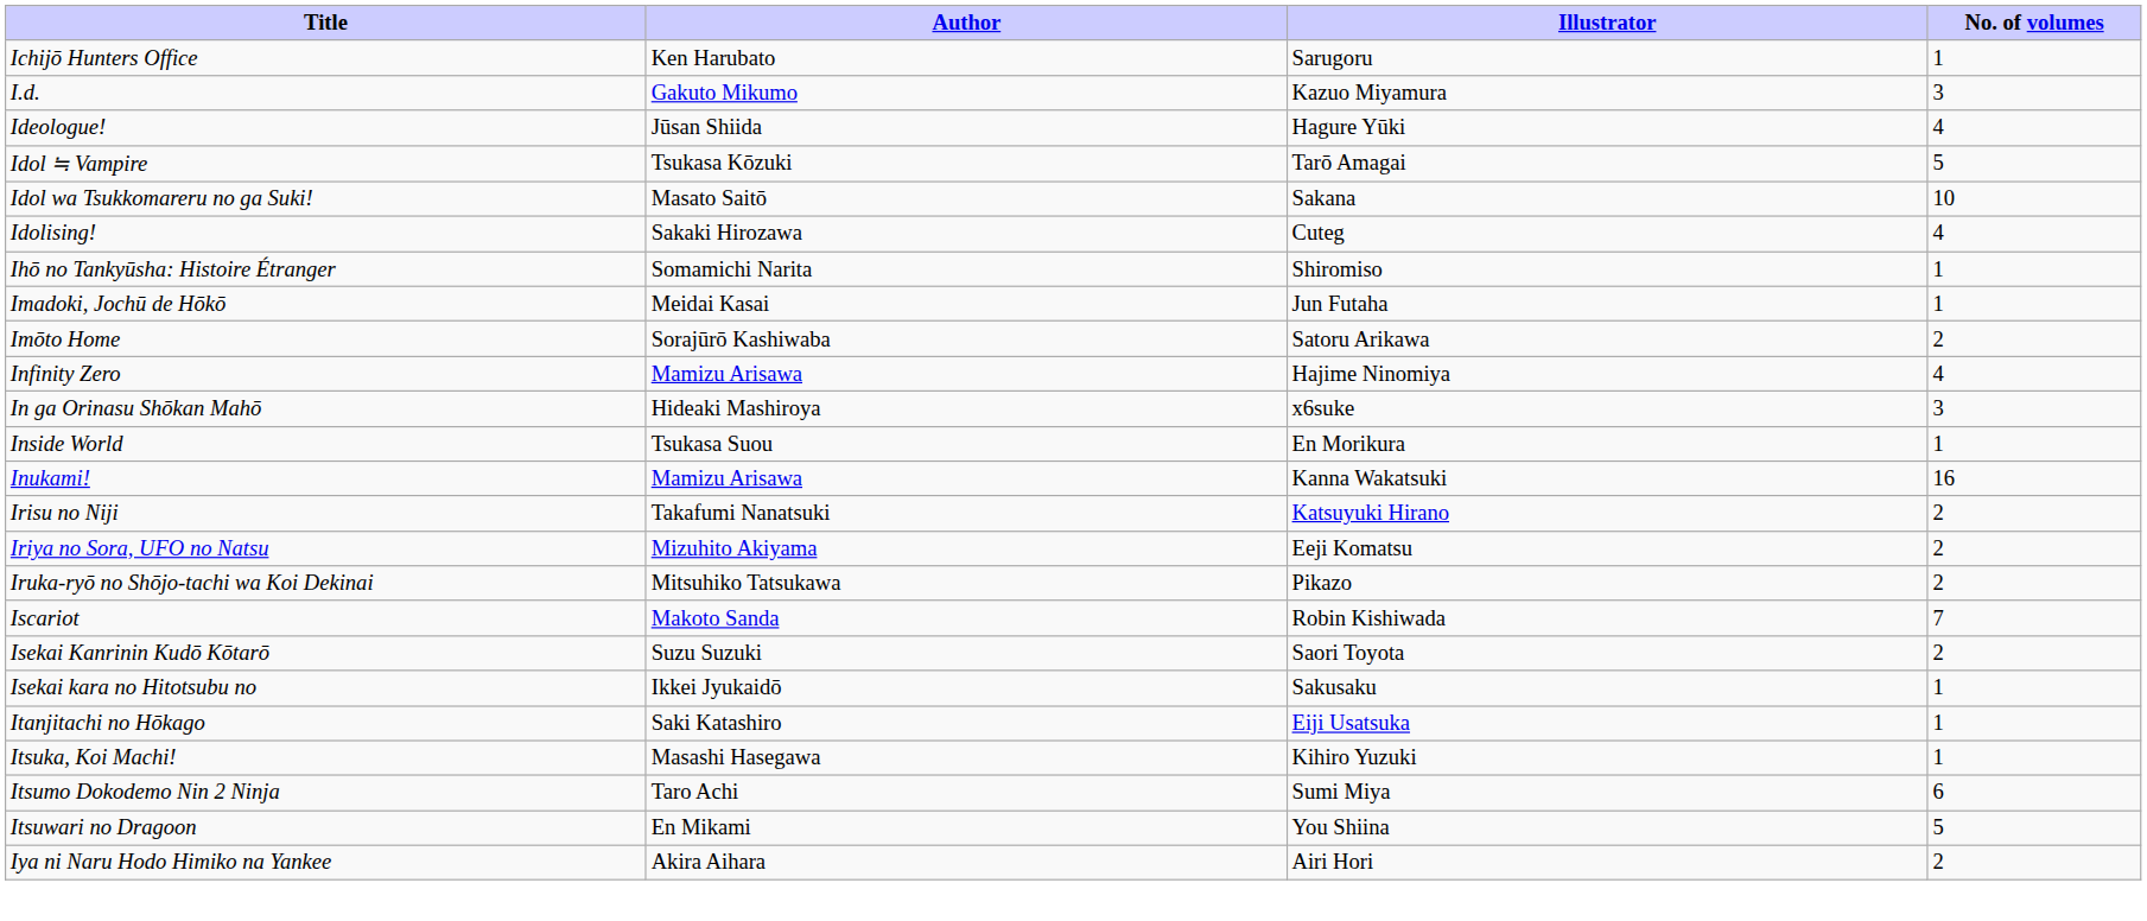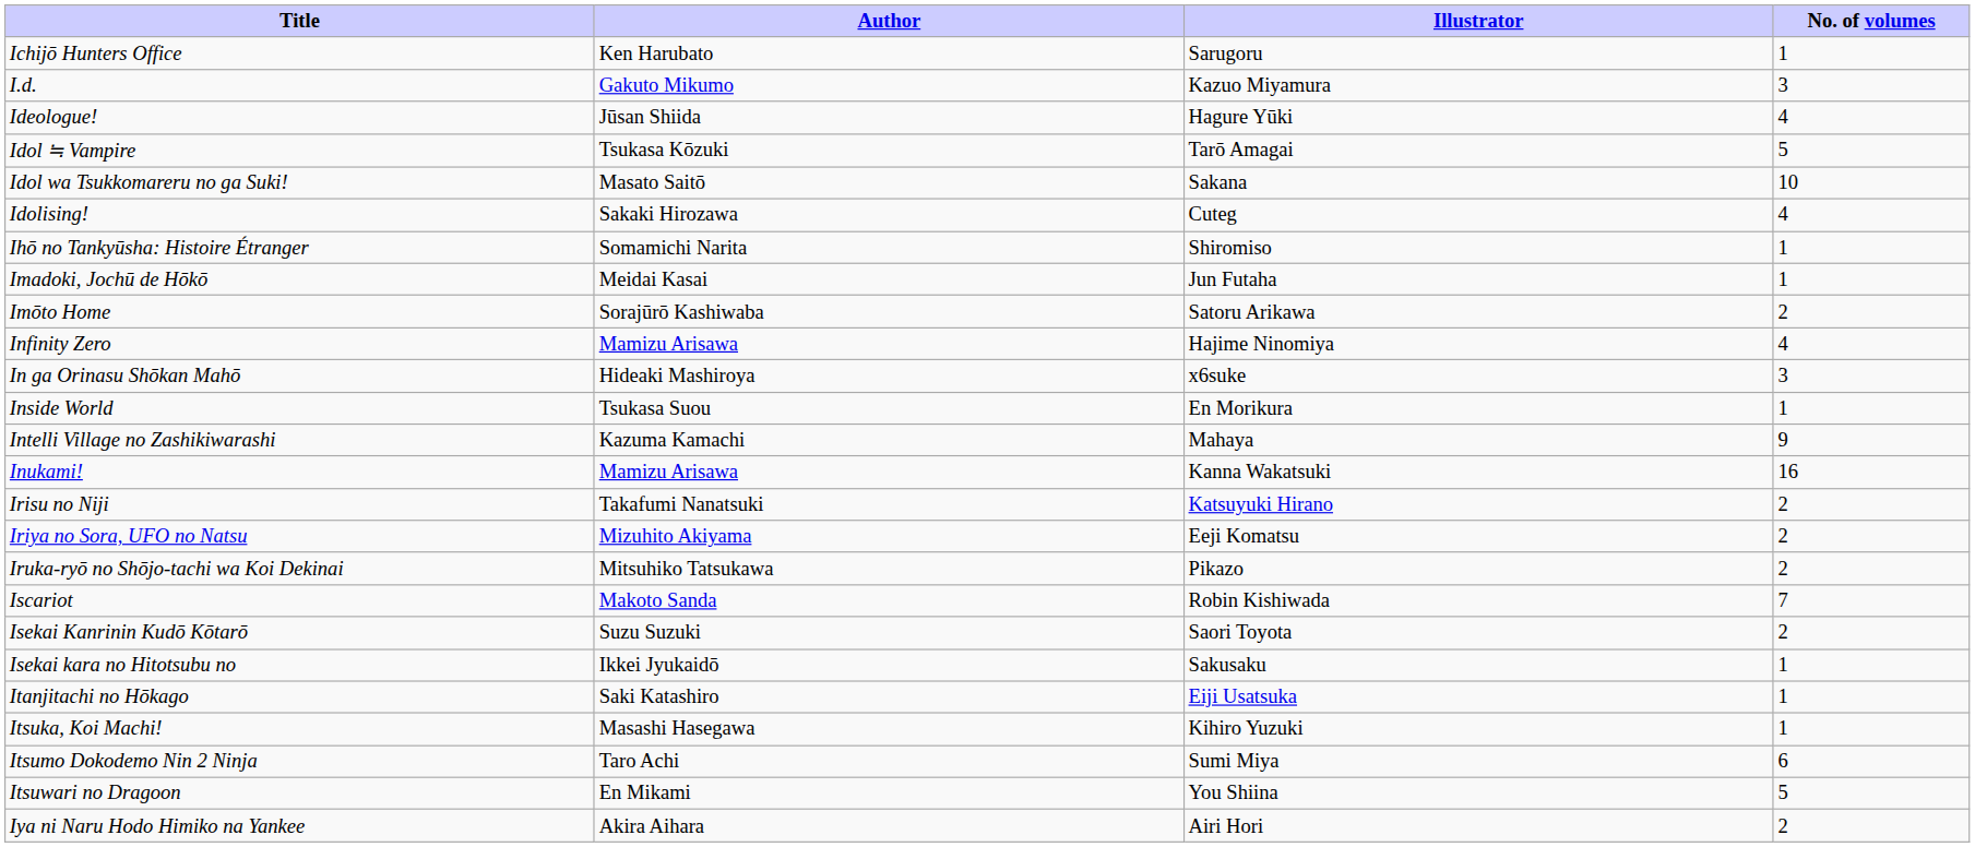 <table class="wikitable" style="width: 98%;">
 <tr>
 <th width=30% style="background:#ccf;">Title</th>
 <th width=30% style="background:#ccf;"><a href='#'>Author</a></th>
 <th width=30% style="background:#ccf;"><a href='#'>Illustrator</a></th>
 <th width=10% style="background:#ccf;">No. of <a href='#'>volumes</a></th>
 </tr>
 <tr>
 <td><em>Ichijō Hunters Office</em></td>
 <td>Ken Harubato</td>
 <td>Sarugoru</td>
 <td>1</td>
 </tr>
 <tr>
 <td><em>I.d.</em></td>
 <td><a href='#'>Gakuto Mikumo</a></td>
 <td>Kazuo Miyamura</td>
 <td>3</td>
 </tr>
 <tr>
 <td><em>Ideologue!</em></td>
 <td>Jūsan Shiida</td>
 <td>Hagure Yūki</td>
 <td>4</td>
 </tr>
 <tr>
 <td><em>Idol ≒ Vampire</em></td>
 <td>Tsukasa Kōzuki</td>
 <td>Tarō Amagai</td>
 <td>5</td>
 </tr>
 <tr>
 <td><em>Idol wa Tsukkomareru no ga Suki!</em></td>
 <td>Masato Saitō</td>
 <td>Sakana</td>
 <td>10</td>
 </tr>
 <tr>
 <td><em>Idolising!</em></td>
 <td>Sakaki Hirozawa</td>
 <td>Cuteg</td>
 <td>4</td>
 </tr>
 <tr>
 <td><em>Ihō no Tankyūsha: Histoire Étranger</em></td>
 <td>Somamichi Narita</td>
 <td>Shiromiso</td>
 <td>1</td>
 </tr>
 <tr>
 <td><em>Imadoki, Jochū de Hōkō</em></td>
 <td>Meidai Kasai</td>
 <td>Jun Futaha</td>
 <td>1</td>
 </tr>
 <tr>
 <td><em>Imōto Home</em></td>
 <td>Sorajūrō Kashiwaba</td>
 <td>Satoru Arikawa</td>
 <td>2</td>
 </tr>
 <tr>
 <td><em>Infinity Zero</em></td>
 <td><a href='#'>Mamizu Arisawa</a></td>
 <td>Hajime Ninomiya</td>
 <td>4</td>
 </tr>
 <tr>
 <td><em>In ga Orinasu Shōkan Mahō</em></td>
 <td>Hideaki Mashiroya</td>
 <td>x6suke</td>
 <td>3</td>
 </tr>
 <tr>
 <td><em>Inside World</em></td>
 <td>Tsukasa Suou</td>
 <td>En Morikura</td>
 <td>1</td>
 </tr>
 <tr>
+<td><em>Intelli Village no Zashikiwarashi</em></td>
+<td>Kazuma Kamachi</td>
+<td>Mahaya</td>
+<td>9</td>
+</tr>
+<tr>
 <td><em><a href='#'>Inukami!</a></em></td>
 <td><a href='#'>Mamizu Arisawa</a></td>
 <td>Kanna Wakatsuki</td>
 <td>16</td>
 </tr>
 <tr>
 <td><em>Irisu no Niji</em></td>
 <td>Takafumi Nanatsuki</td>
 <td><a href='#'>Katsuyuki Hirano</a></td>
 <td>2</td>
 </tr>
 <tr>
 <td><em><a href='#'>Iriya no Sora, UFO no Natsu</a></em></td>
 <td><a href='#'>Mizuhito Akiyama</a></td>
 <td>Eeji Komatsu</td>
 <td>2</td>
 </tr>
 <tr>
 <td><em>Iruka-ryō no Shōjo-tachi wa Koi Dekinai</em></td>
 <td>Mitsuhiko Tatsukawa</td>
 <td>Pikazo</td>
 <td>2</td>
 </tr>
 <tr>
 <td><em>Iscariot</em></td>
 <td><a href='#'>Makoto Sanda</a></td>
 <td>Robin Kishiwada</td>
 <td>7</td>
 </tr>
 <tr>
 <td><em>Isekai Kanrinin Kudō Kōtarō</em></td>
 <td>Suzu Suzuki</td>
 <td>Saori Toyota</td>
 <td>2</td>
 </tr>
 <tr>
 <td><em>Isekai kara no Hitotsubu no</em></td>
 <td>Ikkei Jyukaidō</td>
 <td>Sakusaku</td>
 <td>1</td>
 </tr>
 <tr>
 <td><em>Itanjitachi no Hōkago</em></td>
 <td>Saki Katashiro</td>
 <td><a href='#'>Eiji Usatsuka</a></td>
 <td>1</td>
 </tr>
 <tr>
 <td><em>Itsuka, Koi Machi!</em></td>
 <td>Masashi Hasegawa</td>
 <td>Kihiro Yuzuki</td>
 <td>1</td>
 </tr>
 <tr>
 <td><em>Itsumo Dokodemo Nin 2 Ninja</em></td>
 <td>Taro Achi</td>
 <td>Sumi Miya</td>
 <td>6</td>
 </tr>
 <tr>
 <td><em>Itsuwari no Dragoon</em></td>
 <td>En Mikami</td>
 <td>You Shiina</td>
 <td>5</td>
 </tr>
 <tr>
 <td><em>Iya ni Naru Hodo Himiko na Yankee</em></td>
 <td>Akira Aihara</td>
 <td>Airi Hori</td>
 <td>2</td>
 </tr>
 </table>
